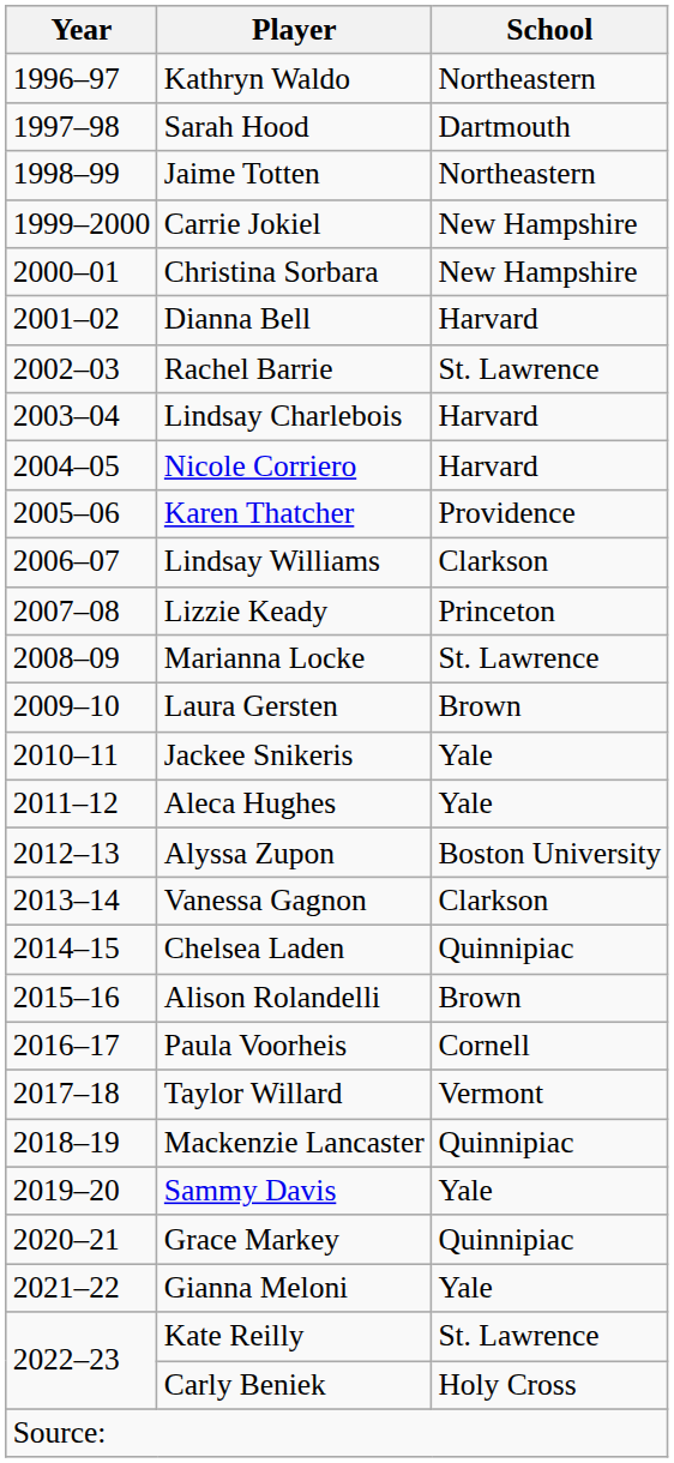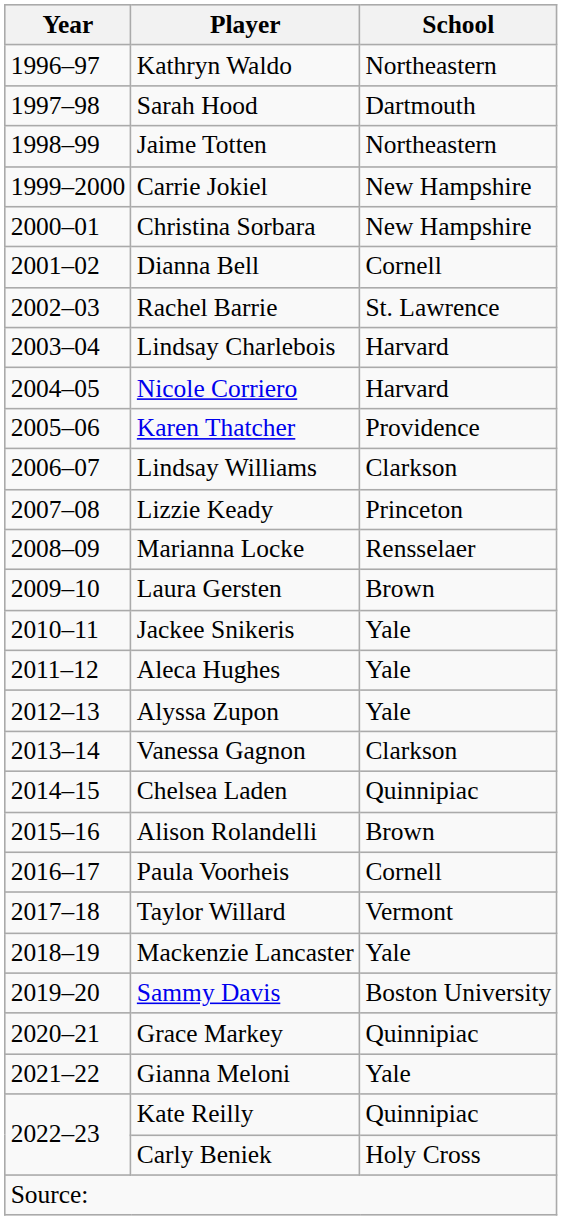 <table class="wikitable">
 <tr>
 <th>Year</th>
 <th>Player</th>
 <th>School</th>
 </tr>
 <tr>
 <td>1996–97</td>
 <td>Kathryn Waldo</td>
 <td>Northeastern</td>
 </tr>
 <tr>
 <td>1997–98</td>
 <td>Sarah Hood</td>
 <td>Dartmouth</td>
 </tr>
 <tr>
 <td>1998–99</td>
 <td>Jaime Totten</td>
 <td>Northeastern</td>
 </tr>
 <tr>
 <td>1999–2000</td>
 <td>Carrie Jokiel</td>
 <td>New Hampshire</td>
 </tr>
 <tr>
 <td>2000–01</td>
 <td>Christina Sorbara</td>
 <td>New Hampshire</td>
 </tr>
 <tr>
 <td>2001–02</td>
 <td>Dianna Bell</td>
-<td>Harvard</td>
+<td>Cornell</td>
 </tr>
 <tr>
 <td>2002–03</td>
 <td>Rachel Barrie</td>
 <td>St. Lawrence</td>
 </tr>
 <tr>
 <td>2003–04</td>
 <td>Lindsay Charlebois</td>
 <td>Harvard</td>
 </tr>
 <tr>
 <td>2004–05</td>
 <td><a href='#'>Nicole Corriero</a></td>
 <td>Harvard</td>
 </tr>
 <tr>
 <td>2005–06</td>
 <td><a href='#'>Karen Thatcher</a></td>
 <td>Providence</td>
 </tr>
 <tr>
 <td>2006–07</td>
 <td>Lindsay Williams</td>
 <td>Clarkson</td>
 </tr>
 <tr>
 <td>2007–08</td>
 <td>Lizzie Keady</td>
 <td>Princeton</td>
 </tr>
 <tr>
 <td>2008–09</td>
 <td>Marianna Locke</td>
-<td>St. Lawrence</td>
+<td>Rensselaer</td>
 </tr>
 <tr>
 <td>2009–10</td>
 <td>Laura Gersten</td>
 <td>Brown</td>
 </tr>
 <tr>
 <td>2010–11</td>
 <td>Jackee Snikeris</td>
 <td>Yale</td>
 </tr>
 <tr>
 <td>2011–12</td>
 <td>Aleca Hughes</td>
 <td>Yale</td>
 </tr>
 <tr>
 <td>2012–13</td>
 <td>Alyssa Zupon</td>
-<td>Boston University</td>
+<td>Yale</td>
 </tr>
 <tr>
 <td>2013–14</td>
 <td>Vanessa Gagnon</td>
 <td>Clarkson</td>
 </tr>
 <tr>
 <td>2014–15</td>
 <td>Chelsea Laden</td>
 <td>Quinnipiac</td>
 </tr>
 <tr>
 <td>2015–16</td>
 <td>Alison Rolandelli</td>
 <td>Brown</td>
 </tr>
 <tr>
 <td>2016–17</td>
 <td>Paula Voorheis</td>
 <td>Cornell</td>
 </tr>
 <tr>
 <td>2017–18</td>
 <td>Taylor Willard</td>
 <td>Vermont</td>
 </tr>
 <tr>
 <td>2018–19</td>
 <td>Mackenzie Lancaster</td>
-<td>Quinnipiac</td>
+<td>Yale</td>
 </tr>
 <tr>
 <td>2019–20</td>
 <td><a href='#'>Sammy Davis</a></td>
-<td>Yale</td>
+<td>Boston University</td>
 </tr>
 <tr>
 <td>2020–21</td>
 <td>Grace Markey</td>
 <td>Quinnipiac</td>
 </tr>
 <tr>
 <td>2021–22</td>
 <td>Gianna Meloni</td>
 <td>Yale</td>
 </tr>
 <tr>
 <td rowspan="2">2022–23</td>
 <td>Kate Reilly</td>
-<td>St. Lawrence</td>
+<td>Quinnipiac</td>
 </tr>
 <tr>
 <td>Carly Beniek</td>
 <td>Holy Cross</td>
 </tr>
 <tr>
 <td colspan=3>Source:</td>
 </tr>
 </table>
